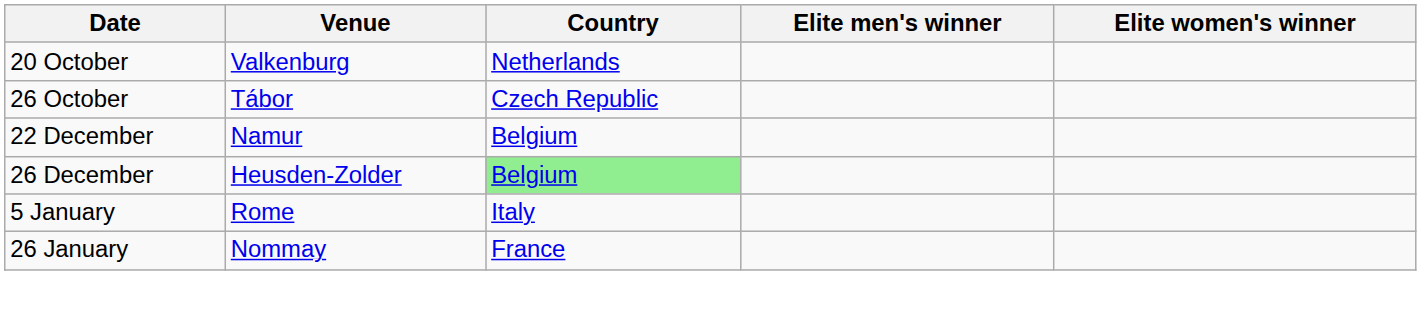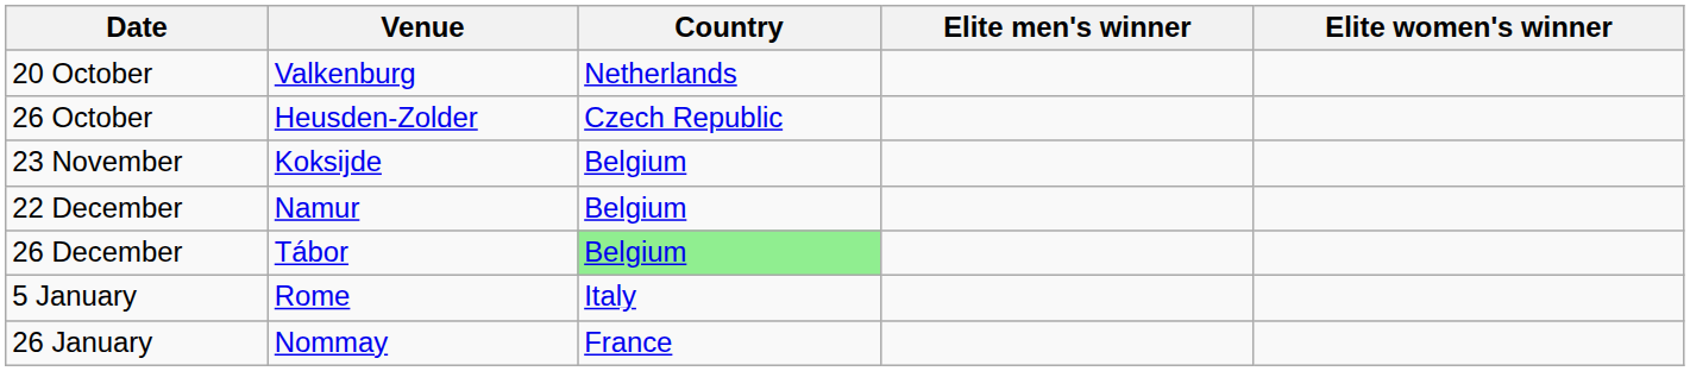 <table class="wikitable" width=75%>
 <tr bgcolor="#efefef">
 <th>Date</th>
 <th>Venue</th>
 <th>Country</th>
 <th>Elite men's winner</th>
 <th>Elite women's winner</th>
 </tr>
 <tr>
 <td>20 October</td>
 <td><a href='#'>Valkenburg</a></td>
 <td><a href='#'>Netherlands</a></td>
 <td></td>
 <td></td>
 </tr>
 <tr>
 <td>26 October</td>
-<td><a href='#'>Tábor</a></td>
+<td><a href='#'>Heusden-Zolder</a></td>
 <td><a href='#'>Czech Republic</a></td>
+<td></td>
+<td></td>
+</tr>
+<tr>
+<td>23 November</td>
+<td><a href='#'>Koksijde</a></td>
+<td><a href='#'>Belgium</a></td>
 <td></td>
 <td></td>
 </tr>
 <tr>
 <td>22 December</td>
 <td><a href='#'>Namur</a></td>
 <td><a href='#'>Belgium</a></td>
 <td></td>
 <td></td>
 </tr>
 <tr>
 <td>26 December</td>
-<td><a href='#'>Heusden-Zolder</a></td>
+<td><a href='#'>Tábor</a></td>
 <td style="background: lightgreen;"><a href='#'>Belgium</a></td>
 <td></td>
 <td></td>
 </tr>
 <tr>
 <td>5 January</td>
 <td><a href='#'>Rome</a></td>
 <td><a href='#'>Italy</a></td>
 <td></td>
 <td></td>
 </tr>
 <tr>
 <td>26 January</td>
 <td><a href='#'>Nommay</a></td>
 <td><a href='#'>France</a></td>
 <td></td>
 <td></td>
 </tr>
 </table>
